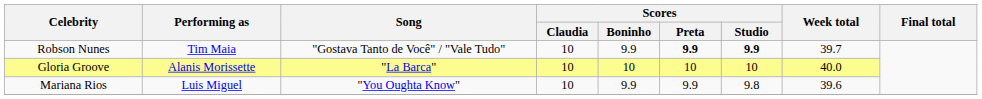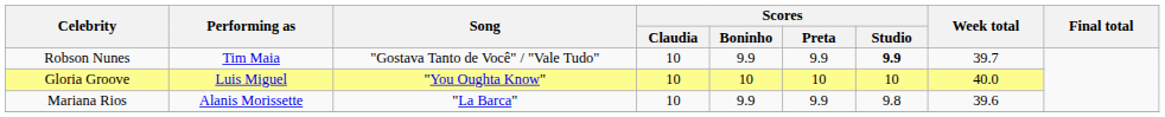 <table class="wikitable" style="font-size:100%; line-height:16px; text-align:center" width="100%">
 <tr>
 <th rowspan=2 width="13.5%">Celebrity</th>
 <th rowspan=2 width="13.5%">Performing as</th>
 <th rowspan=2 width="25.0%">Song</th>
 <th colspan=4 width="24.0%">Scores</th>
 <th rowspan=2 width="09.5%">Week total</th>
 <th rowspan=2 width="09.5%">Final total</th>
 </tr>
 <tr>
 <th width="06.0%">Claudia</th>
 <th width="06.0%">Boninho</th>
 <th width="06.0%">Preta</th>
 <th width="06.0%">Studio</th>
 </tr>
 <tr>
 <td>Robson Nunes</td>
 <td><a href='#'>Tim Maia</a></td>
 <td>"Gostava Tanto de Você" / "Vale Tudo"</td>
 <td>10</td>
 <td>9.9</td>
-<td><strong>9.9</strong></td>
+<td>9.9</td>
 <td><strong>9.9</strong></td>
 <td>39.7</td>
 <td rowspan=3></td>
 </tr>
 <tr bgcolor="#fdfc8f">
 <td>Gloria Groove</td>
-<td><a href='#'>Alanis Morissette</a></td>
-<td>"<a href='#'>La Barca</a>"</td>
+<td><a href='#'>Luis Miguel</a></td>
+<td>"<a href='#'>You Oughta Know</a>"</td>
 <td>10</td>
 <td>10</td>
 <td>10</td>
 <td>10</td>
 <td>40.0</td>
 </tr>
 <tr>
 <td>Mariana Rios</td>
-<td><a href='#'>Luis Miguel</a></td>
-<td>"<a href='#'>You Oughta Know</a>"</td>
+<td><a href='#'>Alanis Morissette</a></td>
+<td>"<a href='#'>La Barca</a>"</td>
 <td>10</td>
 <td>9.9</td>
 <td>9.9</td>
 <td>9.8</td>
 <td>39.6</td>
 </tr>
 <tr>
 </tr>
 </table>
